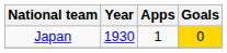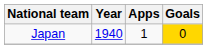 <table class="wikitable" style="text-align:center">
 <tr>
 <th>National team</th>
 <th>Year</th>
 <th>Apps</th>
 <th>Goals</th>
 </tr>
 <tr>
 <td><a href='#'>Japan</a></td>
-<td><a href='#'>1930</a></td>
+<td><a href='#'>1940</a></td>
 <td>1</td>
 <td style="background: gold;">0</td>
 </tr>
 <tr>
 </tr>
 </table>
